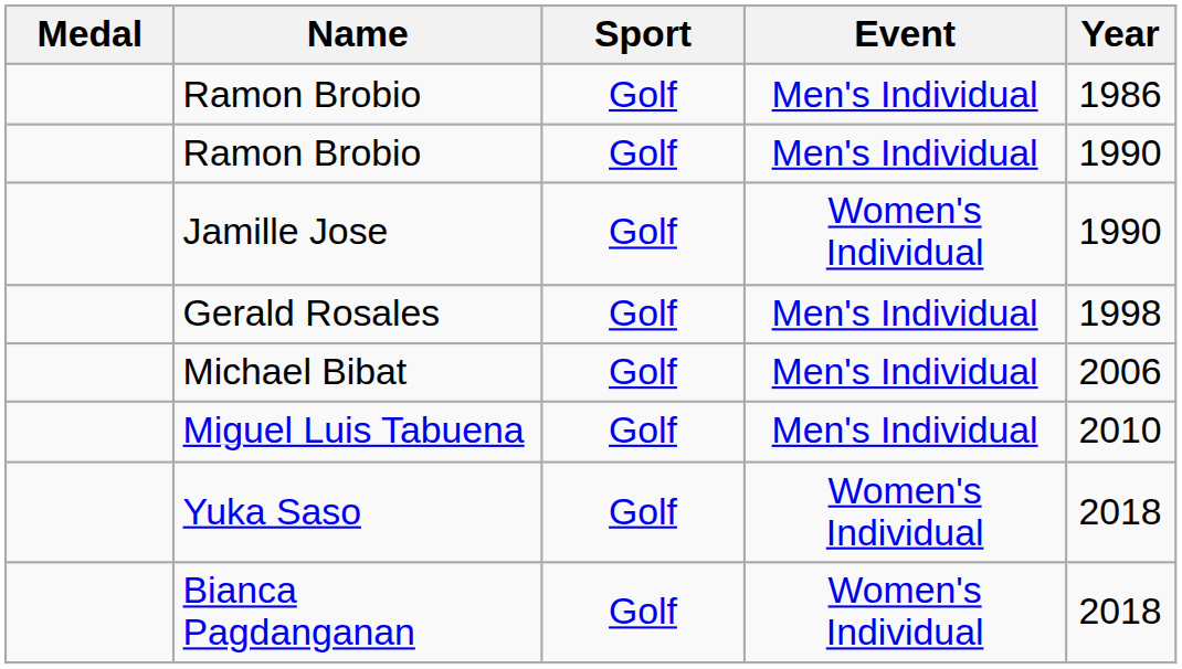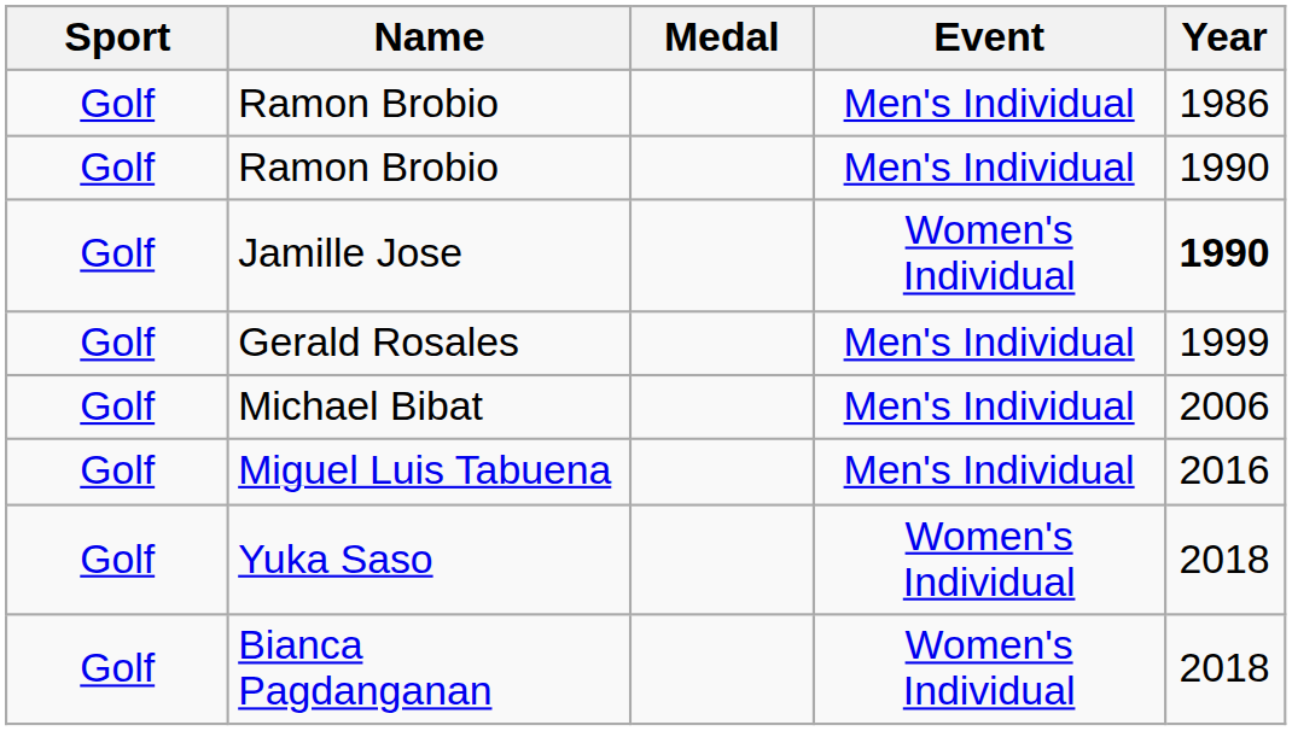 <table class="wikitable"  style="font-size:100%;  text-align:center;">
 <tr>
+<th width="80">Sport</th>
+<th width="150">Name</th>
 <th width="65">Medal</th>
-<th width="150">Name</th>
-<th width="80">Sport</th>
 <th width="130">Event</th>
 <th width="40">Year</th>
 </tr>
 <tr>
+<td><a href='#'>Golf</a></td>
+<td align=left>Ramon Brobio</td>
 <td></td>
-<td align=left>Ramon Brobio</td>
-<td><a href='#'>Golf</a></td>
 <td><a href='#'>Men's Individual</a></td>
 <td>1986</td>
 </tr>
 <tr>
+<td><a href='#'>Golf</a></td>
+<td align=left>Ramon Brobio</td>
 <td></td>
-<td align=left>Ramon Brobio</td>
-<td><a href='#'>Golf</a></td>
 <td><a href='#'>Men's Individual</a></td>
 <td>1990</td>
 </tr>
 <tr>
+<td><a href='#'>Golf</a></td>
+<td align=left>Jamille Jose</td>
 <td></td>
-<td align=left>Jamille Jose</td>
-<td><a href='#'>Golf</a></td>
 <td><a href='#'>Women's Individual</a></td>
-<td>1990</td>
+<td><strong>1990</strong></td>
 </tr>
 <tr>
+<td><a href='#'>Golf</a></td>
+<td align=left>Gerald Rosales</td>
 <td></td>
-<td align=left>Gerald Rosales</td>
-<td><a href='#'>Golf</a></td>
 <td><a href='#'>Men's Individual</a></td>
-<td>1998</td>
+<td>1999</td>
 </tr>
 <tr>
+<td><a href='#'>Golf</a></td>
+<td align=left>Michael Bibat</td>
 <td></td>
-<td align=left>Michael Bibat</td>
-<td><a href='#'>Golf</a></td>
 <td><a href='#'>Men's Individual</a></td>
 <td>2006</td>
 </tr>
 <tr>
+<td><a href='#'>Golf</a></td>
+<td align=left><a href='#'>Miguel Luis Tabuena</a></td>
 <td></td>
-<td align=left><a href='#'>Miguel Luis Tabuena</a></td>
-<td><a href='#'>Golf</a></td>
 <td><a href='#'>Men's Individual</a></td>
-<td>2010</td>
+<td>2016</td>
 </tr>
 <tr>
+<td><a href='#'>Golf</a></td>
+<td align=left><a href='#'>Yuka Saso</a></td>
 <td></td>
-<td align=left><a href='#'>Yuka Saso</a></td>
-<td><a href='#'>Golf</a></td>
 <td><a href='#'>Women's Individual</a></td>
 <td>2018</td>
 </tr>
 <tr>
+<td><a href='#'>Golf</a></td>
+<td align=left><a href='#'>Bianca Pagdanganan</a></td>
 <td></td>
-<td align=left><a href='#'>Bianca Pagdanganan</a></td>
-<td><a href='#'>Golf</a></td>
 <td><a href='#'>Women's Individual</a></td>
 <td>2018</td>
 </tr>
 </table>
